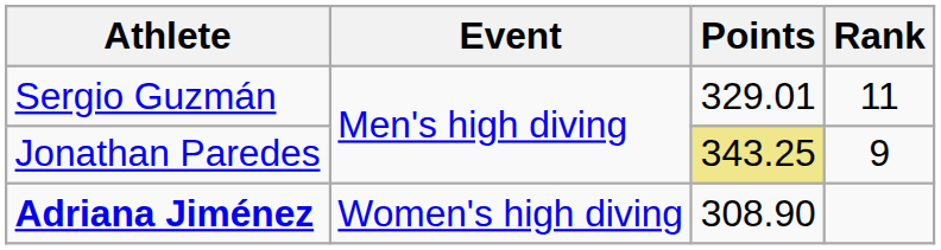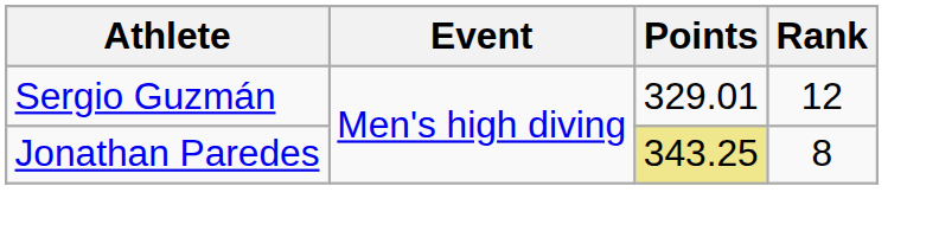 <table class=wikitable style="font-size:90%;">
 <tr>
 <th>Athlete</th>
 <th>Event</th>
 <th>Points</th>
 <th>Rank</th>
 </tr>
 <tr align=center>
 <td align=left><a href='#'>Sergio Guzmán</a></td>
 <td align=left rowspan=2><a href='#'>Men's high diving</a></td>
 <td>329.01</td>
-<td>11</td>
+<td>12</td>
 </tr>
 <tr align=center>
 <td align=left><a href='#'>Jonathan Paredes</a></td>
 <td style="background: khaki;">343.25</td>
-<td>9</td>
-</tr>
-<tr align=center>
-<td align=left><strong><a href='#'>Adriana Jiménez</a></strong></td>
-<td align=left><a href='#'>Women's high diving</a></td>
-<td>308.90</td>
-<td></td>
+<td>8</td>
 </tr>
 </table>
